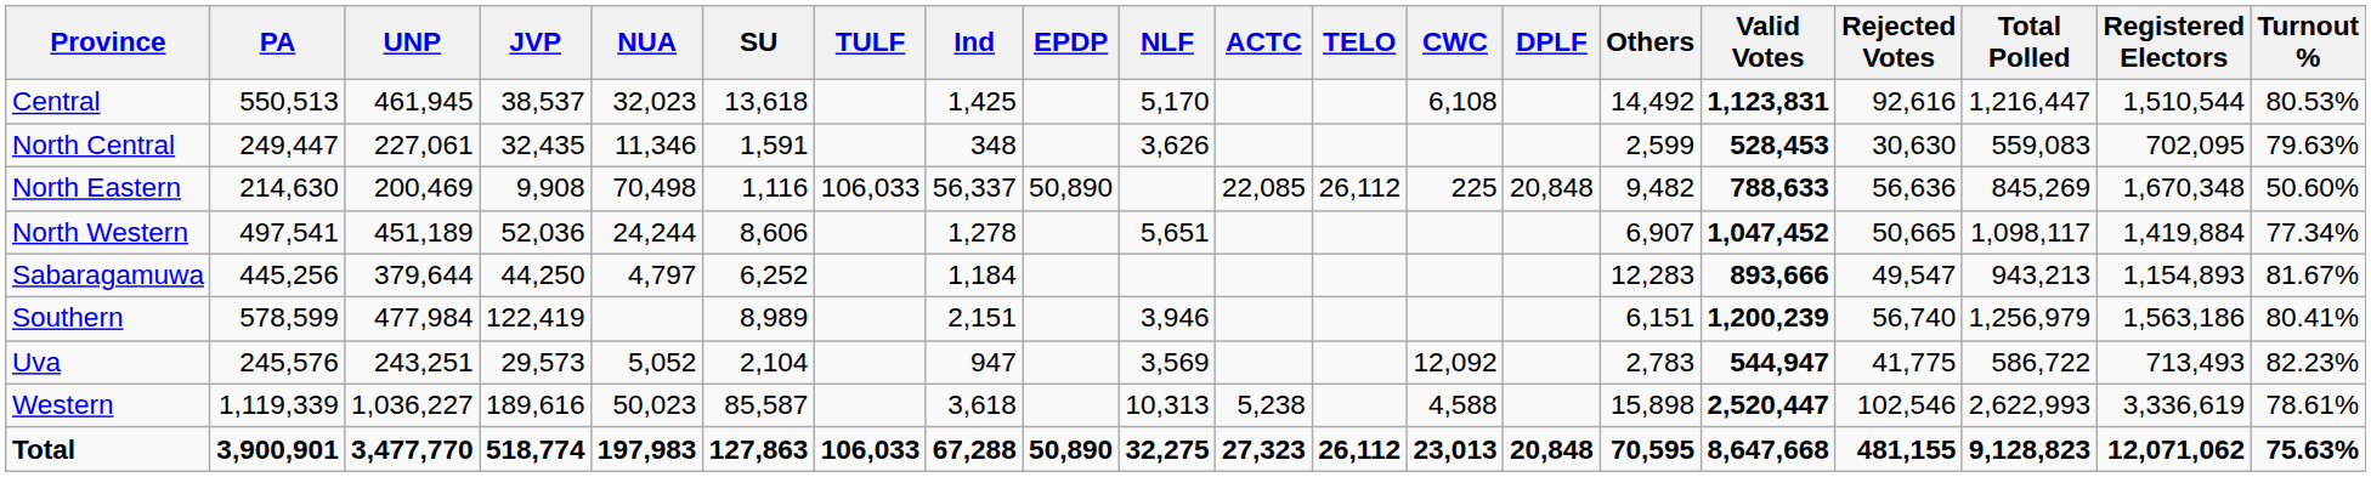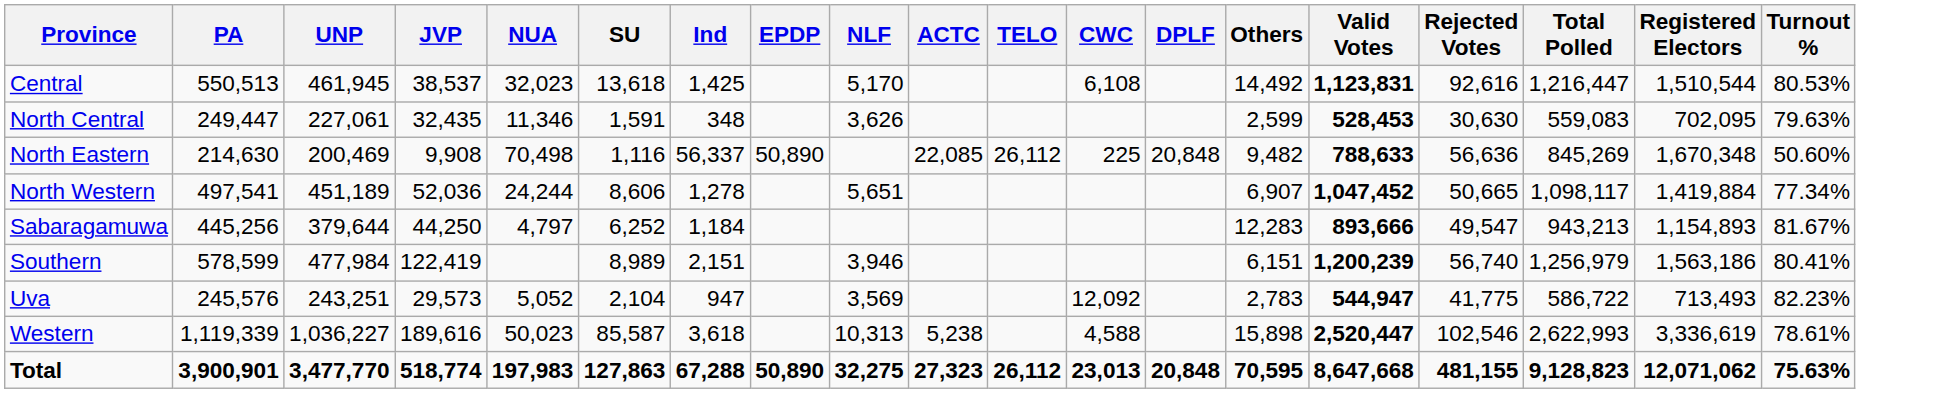 <table class="wikitable sortable" border="1" style="text-align:right;">
 <tr>
 <th><a href='#'>Province</a></th>
 <th><a href='#'>PA</a><br></th>
 <th><a href='#'>UNP</a><br></th>
 <th><a href='#'>JVP</a><br></th>
 <th><a href='#'>NUA</a><br></th>
 <th>SU<br></th>
-<th><a href='#'>TULF</a><br></th>
 <th><a href='#'>Ind</a><br></th>
 <th><a href='#'>EPDP</a><br></th>
 <th><a href='#'>NLF</a><br></th>
 <th><a href='#'>ACTC</a><br></th>
 <th><a href='#'>TELO</a><br></th>
 <th><a href='#'>CWC</a><br></th>
 <th><a href='#'>DPLF</a><br></th>
 <th>Others<br></th>
 <th>Valid<br>Votes</th>
 <th>Rejected<br>Votes</th>
 <th>Total<br>Polled</th>
 <th>Registered<br>Electors</th>
 <th>Turnout<br>%</th>
 </tr>
 <tr>
 <td align=left><a href='#'>Central</a></td>
 <td>550,513</td>
 <td>461,945</td>
 <td>38,537</td>
 <td>32,023</td>
 <td>13,618</td>
-<td></td>
 <td>1,425</td>
 <td></td>
 <td>5,170</td>
 <td></td>
 <td></td>
 <td>6,108</td>
 <td></td>
 <td>14,492</td>
 <td><strong>1,123,831</strong></td>
 <td>92,616</td>
 <td>1,216,447</td>
 <td>1,510,544</td>
 <td>80.53%</td>
 </tr>
 <tr>
 <td align=left><a href='#'>North Central</a></td>
 <td>249,447</td>
 <td>227,061</td>
 <td>32,435</td>
 <td>11,346</td>
 <td>1,591</td>
-<td></td>
 <td>348</td>
 <td></td>
 <td>3,626</td>
 <td></td>
 <td></td>
 <td></td>
 <td></td>
 <td>2,599</td>
 <td><strong>528,453</strong></td>
 <td>30,630</td>
 <td>559,083</td>
 <td>702,095</td>
 <td>79.63%</td>
 </tr>
 <tr>
 <td align=left><a href='#'>North Eastern</a></td>
 <td>214,630</td>
 <td>200,469</td>
 <td>9,908</td>
 <td>70,498</td>
 <td>1,116</td>
-<td>106,033</td>
 <td>56,337</td>
 <td>50,890</td>
 <td></td>
 <td>22,085</td>
 <td>26,112</td>
 <td>225</td>
 <td>20,848</td>
 <td>9,482</td>
 <td><strong>788,633</strong></td>
 <td>56,636</td>
 <td>845,269</td>
 <td>1,670,348</td>
 <td>50.60%</td>
 </tr>
 <tr>
 <td align=left><a href='#'>North Western</a></td>
 <td>497,541</td>
 <td>451,189</td>
 <td>52,036</td>
 <td>24,244</td>
 <td>8,606</td>
-<td></td>
 <td>1,278</td>
 <td></td>
 <td>5,651</td>
 <td></td>
 <td></td>
 <td></td>
 <td></td>
 <td>6,907</td>
 <td><strong>1,047,452</strong></td>
 <td>50,665</td>
 <td>1,098,117</td>
 <td>1,419,884</td>
 <td>77.34%</td>
 </tr>
 <tr>
 <td align=left><a href='#'>Sabaragamuwa</a></td>
 <td>445,256</td>
 <td>379,644</td>
 <td>44,250</td>
 <td>4,797</td>
 <td>6,252</td>
-<td></td>
 <td>1,184</td>
 <td></td>
 <td></td>
 <td></td>
 <td></td>
 <td></td>
 <td></td>
 <td>12,283</td>
 <td><strong>893,666</strong></td>
 <td>49,547</td>
 <td>943,213</td>
 <td>1,154,893</td>
 <td>81.67%</td>
 </tr>
 <tr>
 <td align=left><a href='#'>Southern</a></td>
 <td>578,599</td>
 <td>477,984</td>
 <td>122,419</td>
 <td></td>
 <td>8,989</td>
-<td></td>
 <td>2,151</td>
 <td></td>
 <td>3,946</td>
 <td></td>
 <td></td>
 <td></td>
 <td></td>
 <td>6,151</td>
 <td><strong>1,200,239</strong></td>
 <td>56,740</td>
 <td>1,256,979</td>
 <td>1,563,186</td>
 <td>80.41%</td>
 </tr>
 <tr>
 <td align=left><a href='#'>Uva</a></td>
 <td>245,576</td>
 <td>243,251</td>
 <td>29,573</td>
 <td>5,052</td>
 <td>2,104</td>
-<td></td>
 <td>947</td>
 <td></td>
 <td>3,569</td>
 <td></td>
 <td></td>
 <td>12,092</td>
 <td></td>
 <td>2,783</td>
 <td><strong>544,947</strong></td>
 <td>41,775</td>
 <td>586,722</td>
 <td>713,493</td>
 <td>82.23%</td>
 </tr>
 <tr>
 <td align=left><a href='#'>Western</a></td>
 <td>1,119,339</td>
 <td>1,036,227</td>
 <td>189,616</td>
 <td>50,023</td>
 <td>85,587</td>
-<td></td>
 <td>3,618</td>
 <td></td>
 <td>10,313</td>
 <td>5,238</td>
 <td></td>
 <td>4,588</td>
 <td></td>
 <td>15,898</td>
 <td><strong>2,520,447</strong></td>
 <td>102,546</td>
 <td>2,622,993</td>
 <td>3,336,619</td>
 <td>78.61%</td>
 </tr>
 <tr class="sortbottom">
 <td align=left><strong>Total</strong></td>
 <td><strong>3,900,901</strong></td>
 <td><strong>3,477,770</strong></td>
 <td><strong>518,774</strong></td>
 <td><strong>197,983</strong></td>
 <td><strong>127,863</strong></td>
-<td><strong>106,033</strong></td>
 <td><strong>67,288</strong></td>
 <td><strong>50,890</strong></td>
 <td><strong>32,275</strong></td>
 <td><strong>27,323</strong></td>
 <td><strong>26,112</strong></td>
 <td><strong>23,013</strong></td>
 <td><strong>20,848</strong></td>
 <td><strong>70,595</strong></td>
 <td><strong>8,647,668</strong></td>
 <td><strong>481,155</strong></td>
 <td><strong>9,128,823</strong></td>
 <td><strong>12,071,062</strong></td>
 <td><strong>75.63%</strong></td>
 </tr>
 </table>
